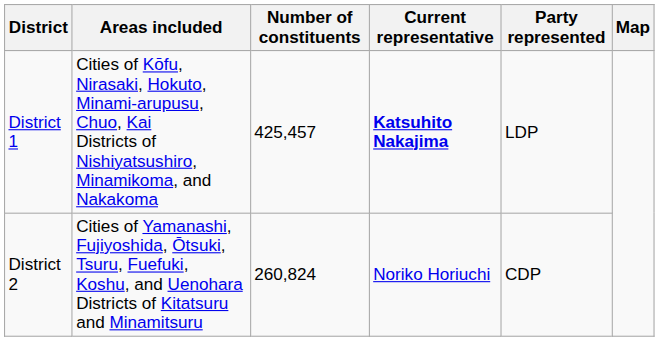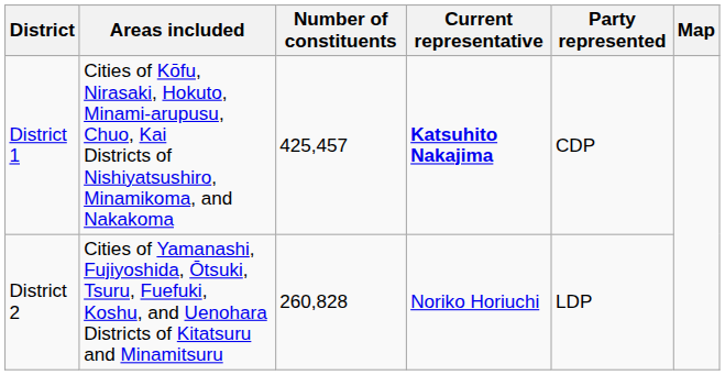 <table class="wikitable">
 <tr>
 <th>District</th>
 <th>Areas included</th>
 <th>Number of constituents</th>
 <th>Current representative</th>
 <th>Party represented</th>
 <th>Map</th>
 </tr>
 <tr>
 <td><a href='#'>District 1</a></td>
 <td>Cities of <a href='#'>Kōfu</a>, <a href='#'>Nirasaki</a>, <a href='#'>Hokuto</a>, <a href='#'>Minami-arupusu</a>, <a href='#'>Chuo</a>, <a href='#'>Kai</a><br>Districts of <a href='#'>Nishiyatsushiro</a>, <a href='#'>Minamikoma</a>, and <a href='#'>Nakakoma</a></td>
 <td>425,457</td>
 <td><strong><a href='#'>Katsuhito Nakajima</a></strong></td>
-<td>LDP</td>
+<td>CDP</td>
 <td rowspan="2"></td>
 </tr>
 <tr>
 <td>District 2</td>
 <td>Cities of <a href='#'>Yamanashi</a>, <a href='#'>Fujiyoshida</a>, <a href='#'>Ōtsuki</a>, <a href='#'>Tsuru</a>, <a href='#'>Fuefuki</a>, <a href='#'>Koshu</a>, and <a href='#'>Uenohara</a><br>Districts of <a href='#'>Kitatsuru</a> and <a href='#'>Minamitsuru</a></td>
-<td>260,824</td>
+<td>260,828</td>
 <td><a href='#'>Noriko Horiuchi</a></td>
-<td>CDP</td>
+<td>LDP</td>
 </tr>
 </table>
